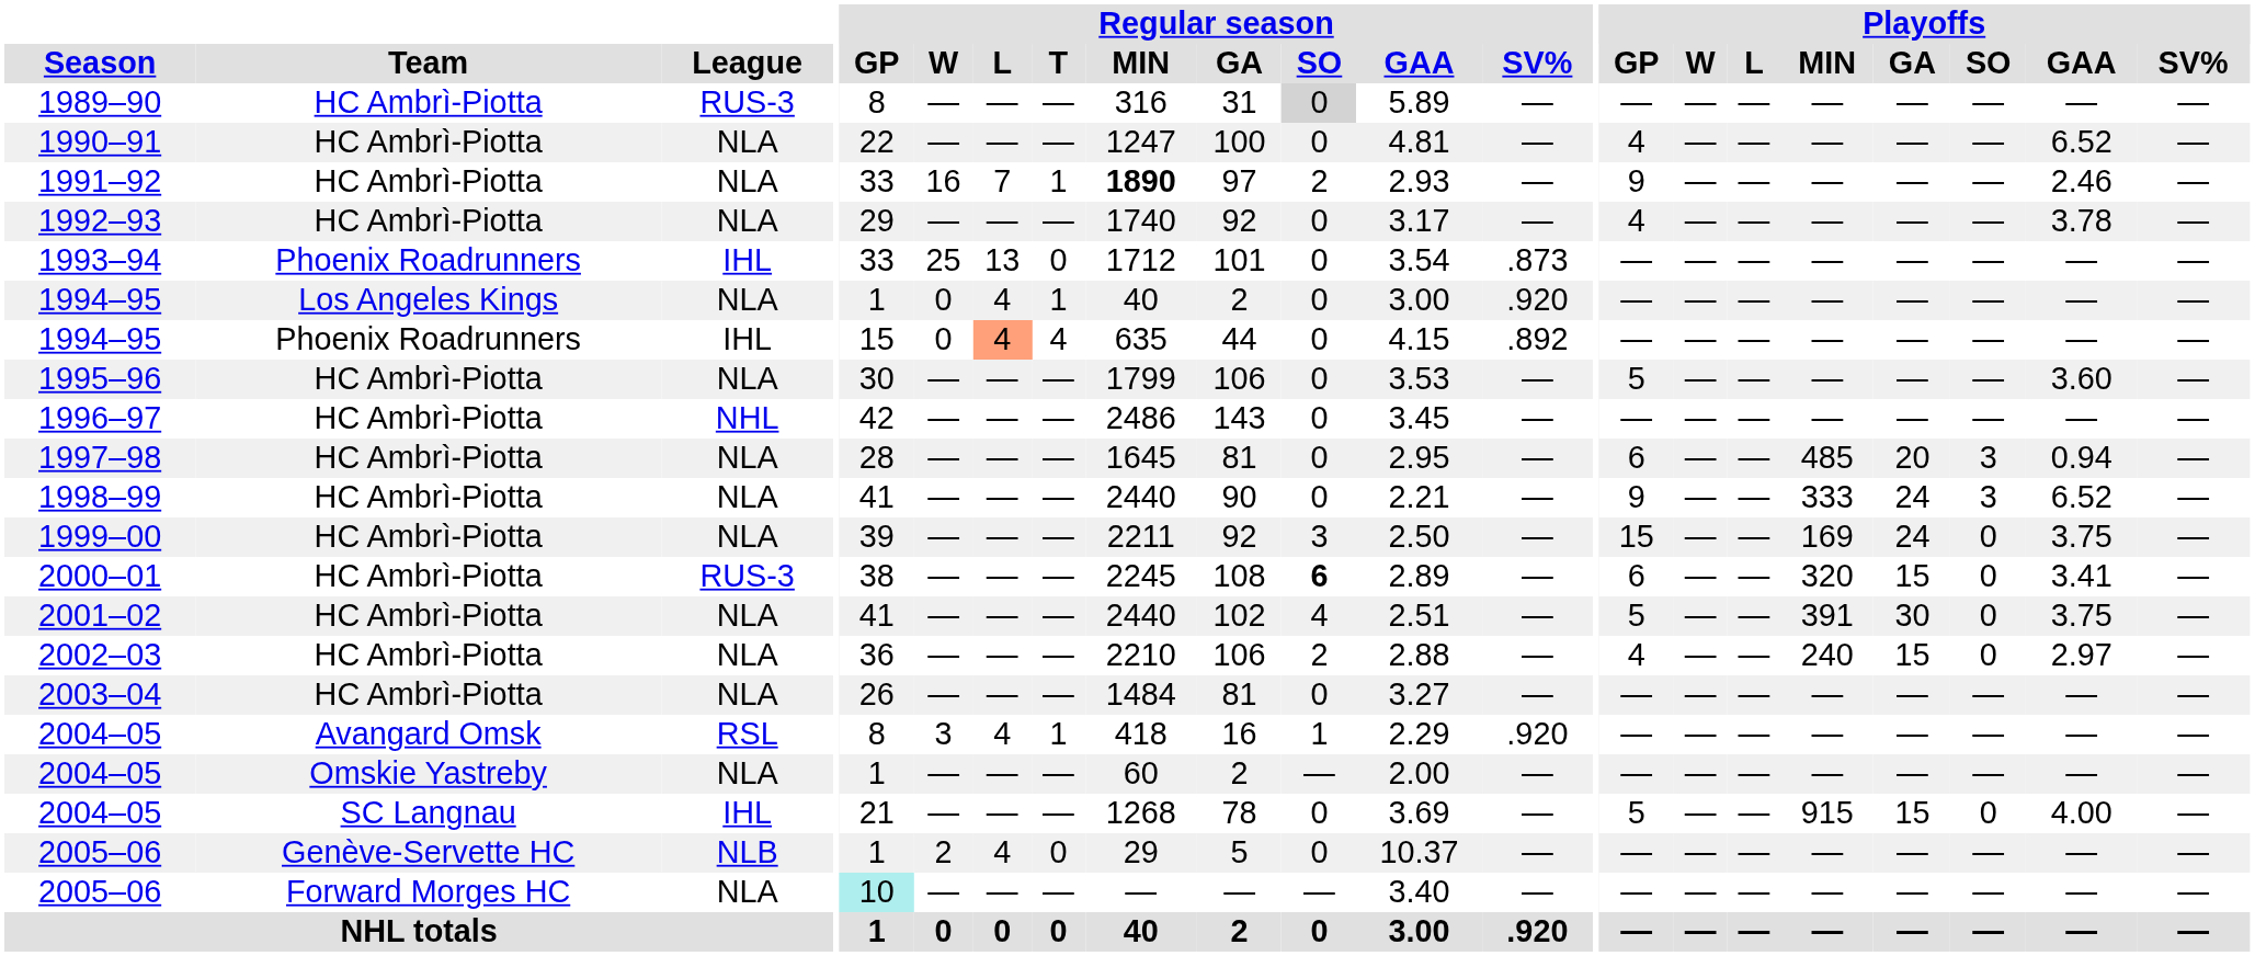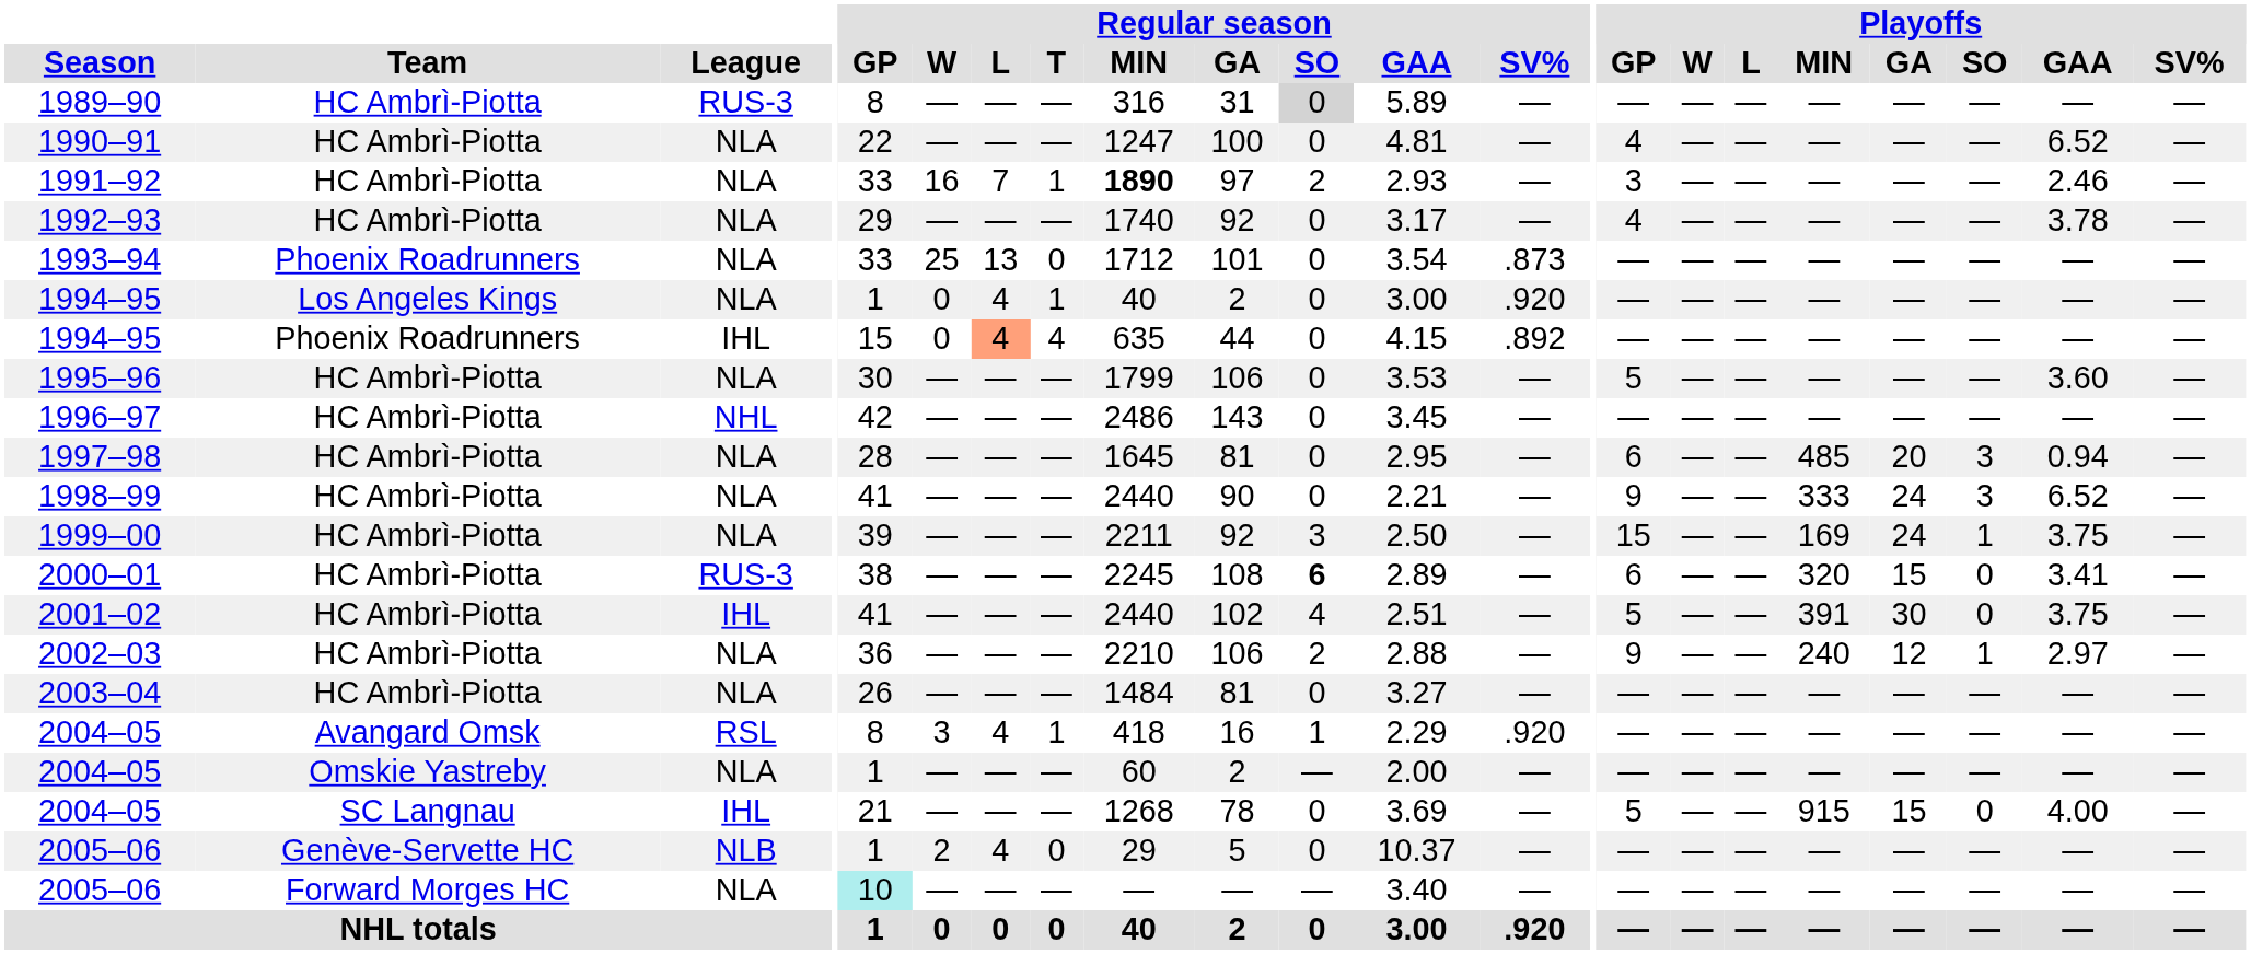 <table border="0" cellpadding="1" cellspacing="0" style="width:90%; text-align:center;">
 <tr bgcolor="#e0e0e0">
 <th colspan="3" bgcolor="#ffffff"></th>
 <th rowspan="99" bgcolor="#ffffff"></th>
 <th colspan="9" bgcolor="#e0e0e0"><a href='#'>Regular season</a></th>
 <th rowspan="99" bgcolor="#ffffff"></th>
 <th colspan="8" bgcolor="#e0e0e0"><a href='#'>Playoffs</a></th>
 </tr>
 <tr bgcolor="#e0e0e0">
 <th><a href='#'>Season</a></th>
 <th>Team</th>
 <th>League</th>
 <th>GP</th>
 <th>W</th>
 <th>L</th>
 <th>T</th>
 <th>MIN</th>
 <th>GA</th>
 <th><a href='#'>SO</a></th>
 <th><a href='#'>GAA</a></th>
 <th><a href='#'>SV%</a></th>
 <th>GP</th>
 <th>W</th>
 <th>L</th>
 <th>MIN</th>
 <th>GA</th>
 <th>SO</th>
 <th>GAA</th>
 <th>SV%</th>
 </tr>
 <tr>
 <td><a href='#'>1989–90</a></td>
 <td><a href='#'>HC Ambrì-Piotta</a></td>
 <td><a href='#'>RUS-3</a></td>
 <td>8</td>
 <td>—</td>
 <td>—</td>
 <td>—</td>
 <td>316</td>
 <td>31</td>
 <td style="background: lightgrey;">0</td>
 <td>5.89</td>
 <td>—</td>
 <td>—</td>
 <td>—</td>
 <td>—</td>
 <td>—</td>
 <td>—</td>
 <td>—</td>
 <td>—</td>
 <td>—</td>
 </tr>
 <tr bgcolor="#f0f0f0">
 <td><a href='#'>1990–91</a></td>
 <td>HC Ambrì-Piotta</td>
 <td>NLA</td>
 <td>22</td>
 <td>—</td>
 <td>—</td>
 <td>—</td>
 <td>1247</td>
 <td>100</td>
 <td>0</td>
 <td>4.81</td>
 <td>—</td>
 <td>4</td>
 <td>—</td>
 <td>—</td>
 <td>—</td>
 <td>—</td>
 <td>—</td>
 <td>6.52</td>
 <td>—</td>
 </tr>
 <tr>
 <td><a href='#'>1991–92</a></td>
 <td>HC Ambrì-Piotta</td>
 <td>NLA</td>
 <td>33</td>
 <td>16</td>
 <td>7</td>
 <td>1</td>
 <td><strong>1890</strong></td>
 <td>97</td>
 <td>2</td>
 <td>2.93</td>
 <td>—</td>
-<td>9</td>
+<td>3</td>
 <td>—</td>
 <td>—</td>
 <td>—</td>
 <td>—</td>
 <td>—</td>
 <td>2.46</td>
 <td>—</td>
 </tr>
 <tr bgcolor="#f0f0f0">
 <td><a href='#'>1992–93</a></td>
 <td>HC Ambrì-Piotta</td>
 <td>NLA</td>
 <td>29</td>
 <td>—</td>
 <td>—</td>
 <td>—</td>
 <td>1740</td>
 <td>92</td>
 <td>0</td>
 <td>3.17</td>
 <td>—</td>
 <td>4</td>
 <td>—</td>
 <td>—</td>
 <td>—</td>
 <td>—</td>
 <td>—</td>
 <td>3.78</td>
 <td>—</td>
 </tr>
 <tr>
 <td><a href='#'>1993–94</a></td>
 <td><a href='#'>Phoenix Roadrunners</a></td>
-<td><a href='#'>IHL</a></td>
+<td>NLA</td>
 <td>33</td>
 <td>25</td>
 <td>13</td>
 <td>0</td>
 <td>1712</td>
 <td>101</td>
 <td>0</td>
 <td>3.54</td>
 <td>.873</td>
 <td>—</td>
 <td>—</td>
 <td>—</td>
 <td>—</td>
 <td>—</td>
 <td>—</td>
 <td>—</td>
 <td>—</td>
 </tr>
 <tr bgcolor="#f0f0f0">
 <td><a href='#'>1994–95</a></td>
 <td><a href='#'>Los Angeles Kings</a></td>
 <td>NLA</td>
 <td>1</td>
 <td>0</td>
 <td>4</td>
 <td>1</td>
 <td>40</td>
 <td>2</td>
 <td>0</td>
 <td>3.00</td>
 <td>.920</td>
 <td>—</td>
 <td>—</td>
 <td>—</td>
 <td>—</td>
 <td>—</td>
 <td>—</td>
 <td>—</td>
 <td>—</td>
 </tr>
 <tr>
 <td><a href='#'>1994–95</a></td>
 <td>Phoenix Roadrunners</td>
 <td>IHL</td>
 <td>15</td>
 <td>0</td>
 <td style="background: lightsalmon;">4</td>
 <td>4</td>
 <td>635</td>
 <td>44</td>
 <td>0</td>
 <td>4.15</td>
 <td>.892</td>
 <td>—</td>
 <td>—</td>
 <td>—</td>
 <td>—</td>
 <td>—</td>
 <td>—</td>
 <td>—</td>
 <td>—</td>
 </tr>
 <tr bgcolor="#f0f0f0">
 <td><a href='#'>1995–96</a></td>
 <td>HC Ambrì-Piotta</td>
 <td>NLA</td>
 <td>30</td>
 <td>—</td>
 <td>—</td>
 <td>—</td>
 <td>1799</td>
 <td>106</td>
 <td>0</td>
 <td>3.53</td>
 <td>—</td>
 <td>5</td>
 <td>—</td>
 <td>—</td>
 <td>—</td>
 <td>—</td>
 <td>—</td>
 <td>3.60</td>
 <td>—</td>
 </tr>
 <tr>
 <td><a href='#'>1996–97</a></td>
 <td>HC Ambrì-Piotta</td>
 <td><a href='#'>NHL</a></td>
 <td>42</td>
 <td>—</td>
 <td>—</td>
 <td>—</td>
 <td>2486</td>
 <td>143</td>
 <td>0</td>
 <td>3.45</td>
 <td>—</td>
 <td>—</td>
 <td>—</td>
 <td>—</td>
 <td>—</td>
 <td>—</td>
 <td>—</td>
 <td>—</td>
 <td>—</td>
 </tr>
 <tr bgcolor="#f0f0f0">
 <td><a href='#'>1997–98</a></td>
 <td>HC Ambrì-Piotta</td>
 <td>NLA</td>
 <td>28</td>
 <td>—</td>
 <td>—</td>
 <td>—</td>
 <td>1645</td>
 <td>81</td>
 <td>0</td>
 <td>2.95</td>
 <td>—</td>
 <td>6</td>
 <td>—</td>
 <td>—</td>
 <td>485</td>
 <td>20</td>
 <td>3</td>
 <td>0.94</td>
 <td>—</td>
 </tr>
 <tr>
 <td><a href='#'>1998–99</a></td>
 <td>HC Ambrì-Piotta</td>
 <td>NLA</td>
 <td>41</td>
 <td>—</td>
 <td>—</td>
 <td>—</td>
 <td>2440</td>
 <td>90</td>
 <td>0</td>
 <td>2.21</td>
 <td>—</td>
 <td>9</td>
 <td>—</td>
 <td>—</td>
 <td>333</td>
 <td>24</td>
 <td>3</td>
 <td>6.52</td>
 <td>—</td>
 </tr>
 <tr bgcolor="#f0f0f0">
 <td><a href='#'>1999–00</a></td>
 <td>HC Ambrì-Piotta</td>
 <td>NLA</td>
 <td>39</td>
 <td>—</td>
 <td>—</td>
 <td>—</td>
 <td>2211</td>
 <td>92</td>
 <td>3</td>
 <td>2.50</td>
 <td>—</td>
 <td>15</td>
 <td>—</td>
 <td>—</td>
 <td>169</td>
 <td>24</td>
-<td>0</td>
+<td>1</td>
 <td>3.75</td>
 <td>—</td>
 </tr>
 <tr>
 <td><a href='#'>2000–01</a></td>
 <td>HC Ambrì-Piotta</td>
 <td><a href='#'>RUS-3</a></td>
 <td>38</td>
 <td>—</td>
 <td>—</td>
 <td>—</td>
 <td>2245</td>
 <td>108</td>
 <td><strong>6</strong></td>
 <td>2.89</td>
 <td>—</td>
 <td>6</td>
 <td>—</td>
 <td>—</td>
 <td>320</td>
 <td>15</td>
 <td>0</td>
 <td>3.41</td>
 <td>—</td>
 </tr>
 <tr bgcolor="#f0f0f0">
 <td><a href='#'>2001–02</a></td>
 <td>HC Ambrì-Piotta</td>
-<td>NLA</td>
+<td><a href='#'>IHL</a></td>
 <td>41</td>
 <td>—</td>
 <td>—</td>
 <td>—</td>
 <td>2440</td>
 <td>102</td>
 <td>4</td>
 <td>2.51</td>
 <td>—</td>
 <td>5</td>
 <td>—</td>
 <td>—</td>
 <td>391</td>
 <td>30</td>
 <td>0</td>
 <td>3.75</td>
 <td>—</td>
 </tr>
 <tr>
 <td><a href='#'>2002–03</a></td>
 <td>HC Ambrì-Piotta</td>
 <td>NLA</td>
 <td>36</td>
 <td>—</td>
 <td>—</td>
 <td>—</td>
 <td>2210</td>
 <td>106</td>
 <td>2</td>
 <td>2.88</td>
 <td>—</td>
-<td>4</td>
+<td>9</td>
 <td>—</td>
 <td>—</td>
 <td>240</td>
-<td>15</td>
-<td>0</td>
+<td>12</td>
+<td>1</td>
 <td>2.97</td>
 <td>—</td>
 </tr>
 <tr bgcolor="#f0f0f0">
 <td><a href='#'>2003–04</a></td>
 <td>HC Ambrì-Piotta</td>
 <td>NLA</td>
 <td>26</td>
 <td>—</td>
 <td>—</td>
 <td>—</td>
 <td>1484</td>
 <td>81</td>
 <td>0</td>
 <td>3.27</td>
 <td>—</td>
 <td>—</td>
 <td>—</td>
 <td>—</td>
 <td>—</td>
 <td>—</td>
 <td>—</td>
 <td>—</td>
 <td>—</td>
 </tr>
 <tr>
 <td><a href='#'>2004–05</a></td>
 <td><a href='#'>Avangard Omsk</a></td>
 <td><a href='#'>RSL</a></td>
 <td>8</td>
 <td>3</td>
 <td>4</td>
 <td>1</td>
 <td>418</td>
 <td>16</td>
 <td>1</td>
 <td>2.29</td>
 <td>.920</td>
 <td>—</td>
 <td>—</td>
 <td>—</td>
 <td>—</td>
 <td>—</td>
 <td>—</td>
 <td>—</td>
 <td>—</td>
 </tr>
 <tr bgcolor="#f0f0f0">
 <td><a href='#'>2004–05</a></td>
 <td><a href='#'>Omskie Yastreby</a></td>
 <td>NLA</td>
 <td>1</td>
 <td>—</td>
 <td>—</td>
 <td>—</td>
 <td>60</td>
 <td>2</td>
 <td>—</td>
 <td>2.00</td>
 <td>—</td>
 <td>—</td>
 <td>—</td>
 <td>—</td>
 <td>—</td>
 <td>—</td>
 <td>—</td>
 <td>—</td>
 <td>—</td>
 </tr>
 <tr>
 <td><a href='#'>2004–05</a></td>
 <td><a href='#'>SC Langnau</a></td>
 <td><a href='#'>IHL</a></td>
 <td>21</td>
 <td>—</td>
 <td>—</td>
 <td>—</td>
 <td>1268</td>
 <td>78</td>
 <td>0</td>
 <td>3.69</td>
 <td>—</td>
 <td>5</td>
 <td>—</td>
 <td>—</td>
 <td>915</td>
 <td>15</td>
 <td>0</td>
 <td>4.00</td>
 <td>—</td>
 </tr>
 <tr bgcolor="#f0f0f0">
 <td><a href='#'>2005–06</a></td>
 <td><a href='#'>Genève-Servette HC</a></td>
 <td><a href='#'>NLB</a></td>
 <td>1</td>
 <td>2</td>
 <td>4</td>
 <td>0</td>
 <td>29</td>
 <td>5</td>
 <td>0</td>
 <td>10.37</td>
 <td>—</td>
 <td>—</td>
 <td>—</td>
 <td>—</td>
 <td>—</td>
 <td>—</td>
 <td>—</td>
 <td>—</td>
 <td>—</td>
 </tr>
 <tr>
 <td><a href='#'>2005–06</a></td>
 <td><a href='#'>Forward Morges HC</a></td>
 <td>NLA</td>
 <td style="background: paleturquoise;">10</td>
 <td>—</td>
 <td>—</td>
 <td>—</td>
 <td>—</td>
 <td>—</td>
 <td>—</td>
 <td>3.40</td>
 <td>—</td>
 <td>—</td>
 <td>—</td>
 <td>—</td>
 <td>—</td>
 <td>—</td>
 <td>—</td>
 <td>—</td>
 <td>—</td>
 </tr>
 <tr bgcolor="#e0e0e0">
 <th colspan=3>NHL totals</th>
 <th>1</th>
 <th>0</th>
 <th>0</th>
 <th>0</th>
 <th>40</th>
 <th>2</th>
 <th>0</th>
 <th>3.00</th>
 <th>.920</th>
 <th>—</th>
 <th>—</th>
 <th>—</th>
 <th>—</th>
 <th>—</th>
 <th>—</th>
 <th>—</th>
 <th>—</th>
 </tr>
 </table>
